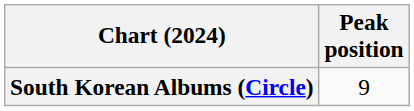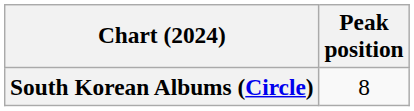 <table class="wikitable plainrowheaders sortable" style="text-align:center">
 <tr>
 <th scope="col">Chart (2024)</th>
 <th scope="col">Peak<br>position</th>
 </tr>
 <tr>
 <th scope="row">South Korean Albums (<a href='#'>Circle</a>)</th>
-<td>9</td>
+<td>8</td>
 </tr>
 </table>
